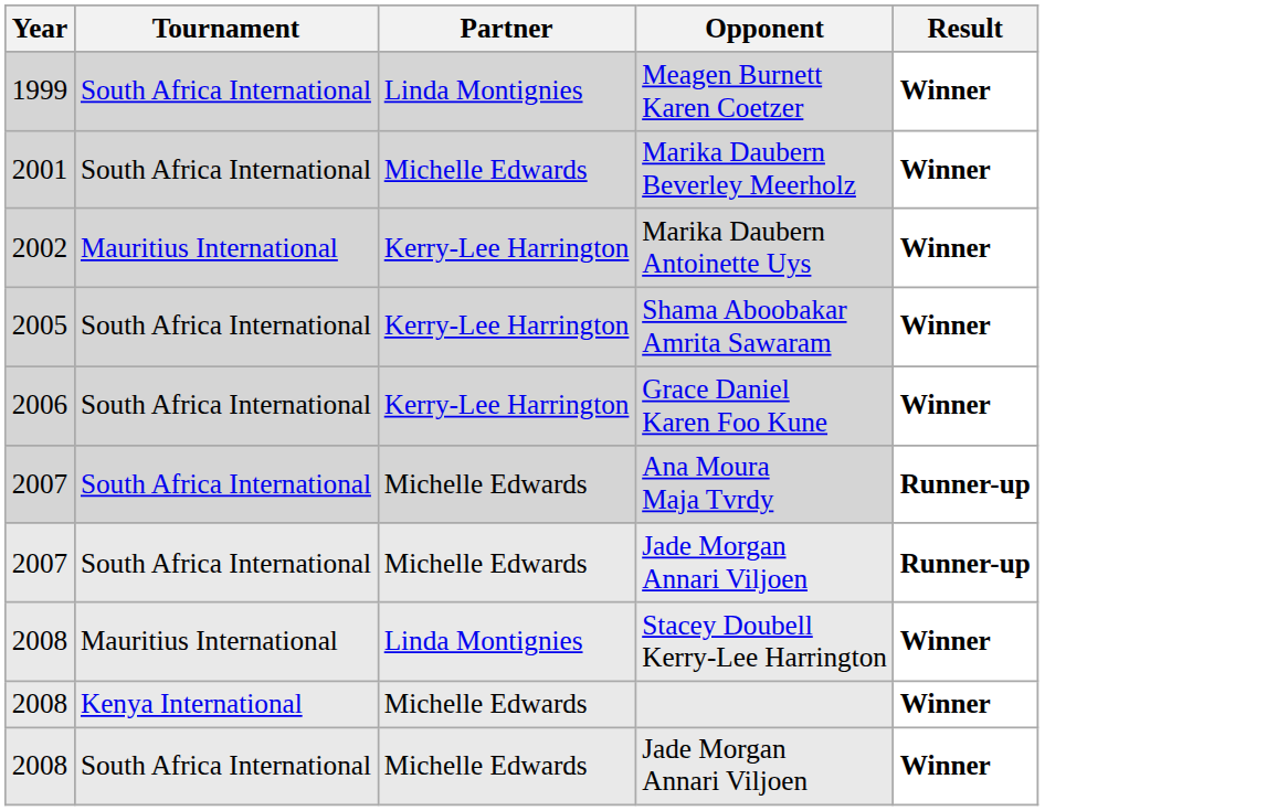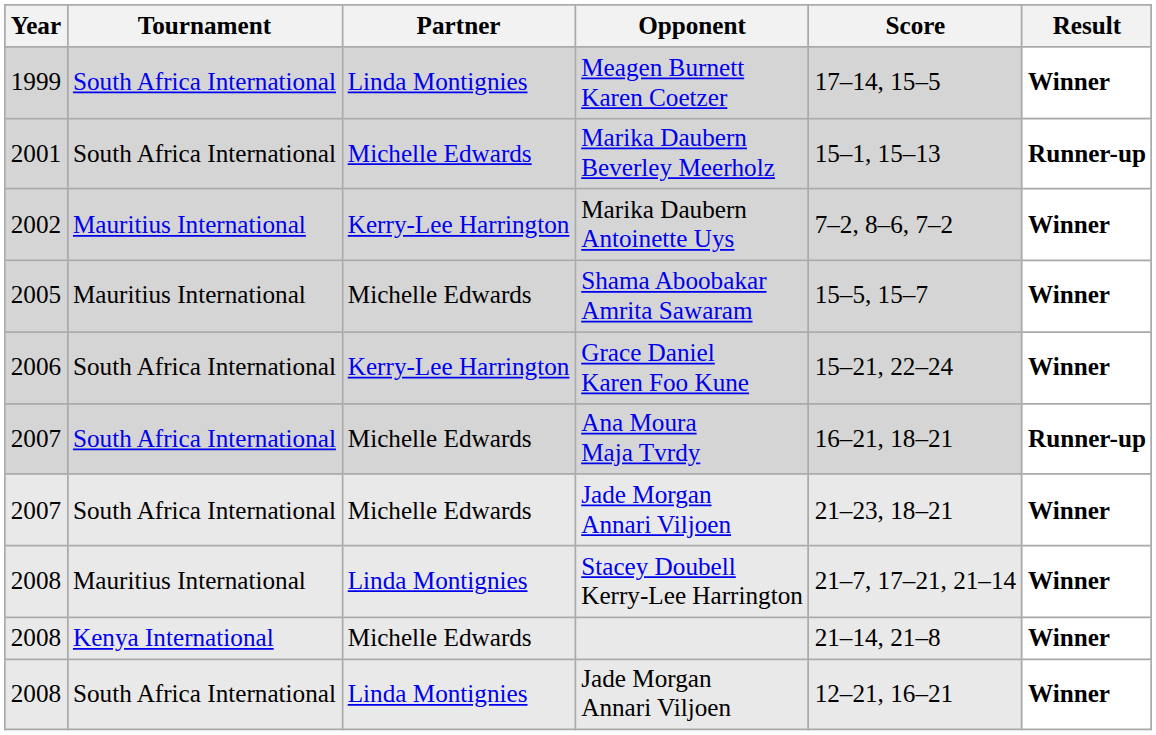 <table class="sortable wikitable" style="font-size: 90%;">
 <tr>
 <th>Year</th>
 <th>Tournament</th>
 <th>Partner</th>
 <th>Opponent</th>
+<th>Score</th>
 <th>Result</th>
 </tr>
 <tr style="background:#D5D5D5">
 <td align="center">1999</td>
 <td align="left"><a href='#'>South Africa International</a></td>
 <td align="left"> <a href='#'>Linda Montignies</a></td>
 <td align="left"> <a href='#'>Meagen Burnett</a><br> <a href='#'>Karen Coetzer</a></td>
+<td align="left">17–14, 15–5</td>
 <td style="text-align:left; background:white"> <strong>Winner</strong></td>
 </tr>
 <tr style="background:#D5D5D5">
 <td align="center">2001</td>
 <td align="left">South Africa International</td>
 <td align="left"> <a href='#'>Michelle Edwards</a></td>
 <td align="left"> <a href='#'>Marika Daubern</a><br> <a href='#'>Beverley Meerholz</a></td>
-<td style="text-align:left; background:white"> <strong>Winner</strong></td>
+<td align="left">15–1, 15–13</td>
+<td style="text-align:left; background:white"> <strong>Runner-up</strong></td>
 </tr>
 <tr style="background:#D5D5D5">
 <td align="center">2002</td>
 <td align="left"><a href='#'>Mauritius International</a></td>
 <td align="left"> <a href='#'>Kerry-Lee Harrington</a></td>
 <td align="left"> Marika Daubern<br> <a href='#'>Antoinette Uys</a></td>
+<td align="left">7–2, 8–6, 7–2</td>
 <td style="text-align:left; background:white"> <strong>Winner</strong></td>
 </tr>
 <tr style="background:#D5D5D5">
 <td align="center">2005</td>
-<td align="left">South Africa International</td>
-<td align="left"> <a href='#'>Kerry-Lee Harrington</a></td>
+<td align="left">Mauritius International</td>
+<td align="left"> Michelle Edwards</td>
 <td align="left"> <a href='#'>Shama Aboobakar</a><br> <a href='#'>Amrita Sawaram</a></td>
+<td align="left">15–5, 15–7</td>
 <td style="text-align:left; background:white"> <strong>Winner</strong></td>
 </tr>
 <tr style="background:#D5D5D5">
 <td align="center">2006</td>
 <td align="left">South Africa International</td>
 <td align="left"> <a href='#'>Kerry-Lee Harrington</a></td>
 <td align="left"> <a href='#'>Grace Daniel</a><br> <a href='#'>Karen Foo Kune</a></td>
+<td align="left">15–21, 22–24</td>
 <td style="text-align:left; background:white"> <strong>Winner</strong></td>
 </tr>
 <tr style="background:#D5D5D5">
 <td align="center">2007</td>
 <td align="left"><a href='#'>South Africa International</a></td>
 <td align="left"> Michelle Edwards</td>
 <td align="left"> <a href='#'>Ana Moura</a><br> <a href='#'>Maja Tvrdy</a></td>
+<td align="left">16–21, 18–21</td>
 <td style="text-align:left; background:white"> <strong>Runner-up</strong></td>
 </tr>
 <tr style="background:#E9E9E9">
 <td align="center">2007</td>
 <td align="left">South Africa International</td>
 <td align="left"> Michelle Edwards</td>
 <td align="left"> <a href='#'>Jade Morgan</a><br> <a href='#'>Annari Viljoen</a></td>
-<td style="text-align:left; background:white"> <strong>Runner-up</strong></td>
+<td align="left">21–23, 18–21</td>
+<td style="text-align:left; background:white"> <strong>Winner</strong></td>
 </tr>
 <tr style="background:#E9E9E9">
 <td align="center">2008</td>
 <td align="left">Mauritius International</td>
 <td align="left"> <a href='#'>Linda Montignies</a></td>
 <td align="left"> <a href='#'>Stacey Doubell</a><br> Kerry-Lee Harrington</td>
+<td align="left">21–7, 17–21, 21–14</td>
 <td style="text-align:left; background:white"> <strong>Winner</strong></td>
 </tr>
 <tr style="background:#E9E9E9">
 <td align="center">2008</td>
 <td align="left"><a href='#'>Kenya International</a></td>
 <td align="left"> Michelle Edwards</td>
 <td align="left"><br></td>
+<td align="left">21–14, 21–8</td>
 <td style="text-align:left; background:white"> <strong>Winner</strong></td>
 </tr>
 <tr style="background:#E9E9E9">
 <td align="center">2008</td>
 <td align="left">South Africa International</td>
-<td align="left"> Michelle Edwards</td>
+<td align="left"> <a href='#'>Linda Montignies</a></td>
 <td align="left"> Jade Morgan<br> Annari Viljoen</td>
+<td align="left">12–21, 16–21</td>
 <td style="text-align:left; background:white"> <strong>Winner</strong></td>
 </tr>
 </table>
